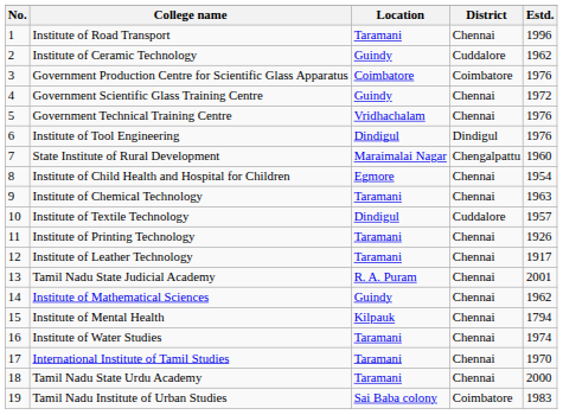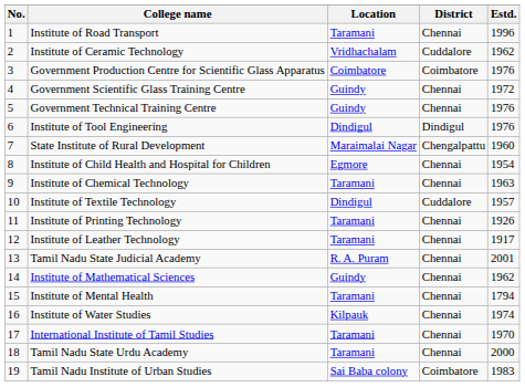 <table class="wikitable sortable">
 <tr>
 </tr>
 <tr>
 <th>No.</th>
 <th>College name</th>
 <th>Location</th>
 <th>District</th>
 <th>Estd.</th>
 </tr>
 <tr>
 <td>1</td>
 <td>Institute of Road Transport</td>
 <td><a href='#'>Taramani</a></td>
 <td>Chennai</td>
 <td>1996</td>
 </tr>
 <tr>
 <td>2</td>
 <td>Institute of Ceramic Technology</td>
-<td><a href='#'>Guindy</a></td>
+<td><a href='#'>Vridhachalam</a></td>
 <td>Cuddalore</td>
 <td>1962</td>
 </tr>
 <tr>
 <td>3</td>
 <td>Government Production Centre for Scientific Glass Apparatus</td>
 <td><a href='#'>Coimbatore</a></td>
 <td>Coimbatore</td>
 <td>1976</td>
 </tr>
 <tr>
 <td>4</td>
 <td>Government Scientific Glass Training Centre</td>
 <td><a href='#'>Guindy</a></td>
 <td>Chennai</td>
 <td>1972</td>
 </tr>
 <tr>
 <td>5</td>
 <td>Government Technical Training Centre</td>
-<td><a href='#'>Vridhachalam</a></td>
+<td><a href='#'>Guindy</a></td>
 <td>Chennai</td>
 <td>1976</td>
 </tr>
 <tr>
 <td>6</td>
 <td>Institute of Tool Engineering</td>
 <td><a href='#'>Dindigul</a></td>
 <td>Dindigul</td>
 <td>1976</td>
 </tr>
 <tr>
 <td>7</td>
 <td>State Institute of Rural Development</td>
 <td><a href='#'>Maraimalai Nagar</a></td>
 <td>Chengalpattu</td>
 <td>1960</td>
 </tr>
 <tr>
 <td>8</td>
 <td>Institute of Child Health and Hospital for Children</td>
 <td><a href='#'>Egmore</a></td>
 <td>Chennai</td>
 <td>1954</td>
 </tr>
 <tr>
 <td>9</td>
 <td>Institute of Chemical Technology</td>
 <td><a href='#'>Taramani</a></td>
 <td>Chennai</td>
 <td>1963</td>
 </tr>
 <tr>
 <td>10</td>
 <td>Institute of Textile Technology</td>
 <td><a href='#'>Dindigul</a></td>
 <td>Cuddalore</td>
 <td>1957</td>
 </tr>
 <tr>
 <td>11</td>
 <td>Institute of Printing Technology</td>
 <td><a href='#'>Taramani</a></td>
 <td>Chennai</td>
 <td>1926</td>
 </tr>
 <tr>
 <td>12</td>
 <td>Institute of Leather Technology</td>
 <td><a href='#'>Taramani</a></td>
 <td>Chennai</td>
 <td>1917</td>
 </tr>
 <tr>
 <td>13</td>
 <td>Tamil Nadu State Judicial Academy</td>
 <td><a href='#'>R. A. Puram</a></td>
 <td>Chennai</td>
 <td>2001</td>
 </tr>
 <tr>
 <td>14</td>
 <td><a href='#'>Institute of Mathematical Sciences</a></td>
 <td><a href='#'>Guindy</a></td>
 <td>Chennai</td>
 <td>1962</td>
 </tr>
 <tr>
 <td>15</td>
 <td>Institute of Mental Health</td>
-<td><a href='#'>Kilpauk</a></td>
+<td><a href='#'>Taramani</a></td>
 <td>Chennai</td>
 <td>1794</td>
 </tr>
 <tr>
 <td>16</td>
 <td>Institute of Water Studies</td>
-<td><a href='#'>Taramani</a></td>
+<td><a href='#'>Kilpauk</a></td>
 <td>Chennai</td>
 <td>1974</td>
 </tr>
 <tr>
 <td>17</td>
 <td><a href='#'>International Institute of Tamil Studies</a></td>
 <td><a href='#'>Taramani</a></td>
 <td>Chennai</td>
 <td>1970</td>
 </tr>
 <tr>
 <td>18</td>
 <td>Tamil Nadu State Urdu Academy</td>
 <td><a href='#'>Taramani</a></td>
 <td>Chennai</td>
 <td>2000</td>
 </tr>
 <tr>
 <td>19</td>
 <td>Tamil Nadu Institute of Urban Studies</td>
 <td><a href='#'>Sai Baba colony</a></td>
 <td>Coimbatore</td>
 <td>1983</td>
 </tr>
 </table>
